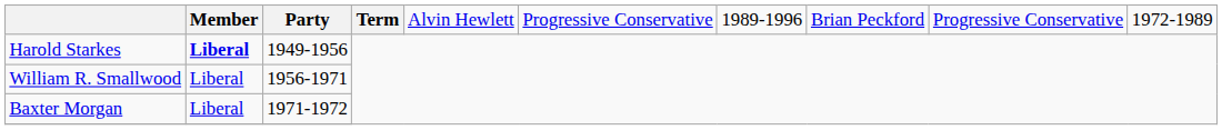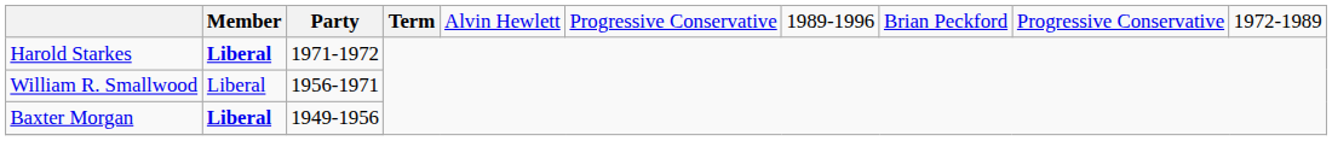 <table class="wikitable">
 <tr>
 <th> </th>
 <th>Member</th>
 <th>Party</th>
 <th>Term<br></th>
 <td><a href='#'>Alvin Hewlett</a></td>
 <td><a href='#'>Progressive Conservative</a></td>
 <td>1989-1996<br></td>
 <td><a href='#'>Brian Peckford</a></td>
 <td><a href='#'>Progressive Conservative</a></td>
 <td>1972-1989</td>
 </tr>
 <tr>
 <td><a href='#'>Harold Starkes</a></td>
 <td><strong><a href='#'>Liberal</a></strong></td>
-<td>1949-1956</td>
+<td>1971-1972</td>
 </tr>
 <tr>
 <td><a href='#'>William R. Smallwood</a></td>
 <td><a href='#'>Liberal</a></td>
 <td>1956-1971</td>
 </tr>
 <tr>
 <td><a href='#'>Baxter Morgan</a></td>
-<td><a href='#'>Liberal</a></td>
-<td>1971-1972</td>
+<td><strong><a href='#'>Liberal</a></strong></td>
+<td>1949-1956</td>
 </tr>
 <tr>
 </tr>
 </table>
